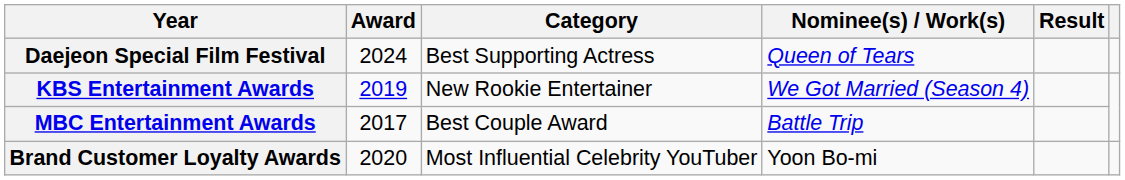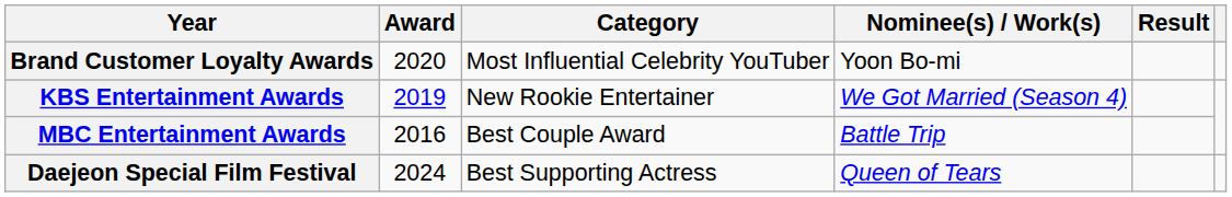 <table class="wikitable plainrowheaders sortable">
 <tr>
 <th scope="col">Year</th>
 <th>Award</th>
 <th scope="col">Category</th>
 <th>Nominee(s) / Work(s)</th>
 <th scope="col">Result</th>
 <th></th>
 </tr>
 <tr>
-<th scope="row">Daejeon Special Film Festival</th>
-<td style="text-align:center">2024</td>
-<td>Best Supporting Actress</td>
-<td><em><a href='#'>Queen of Tears</a></em></td>
+<th scope="row">Brand Customer Loyalty Awards</th>
+<td style="text-align:center">2020</td>
+<td>Most Influential Celebrity YouTuber</td>
+<td>Yoon Bo-mi</td>
 <td></td>
 <td style="text-align:center"></td>
 </tr>
 <tr>
 <th scope="row"><a href='#'>KBS Entertainment Awards</a></th>
 <td style="text-align:center"><a href='#'>2019</a></td>
 <td>New Rookie Entertainer</td>
 <td><em><a href='#'>We Got Married (Season 4)</a></em> </td>
 <td></td>
 <td rowspan="2" style="text-align:center"></td>
 </tr>
 <tr>
 <th scope="row"><a href='#'>MBC Entertainment Awards</a></th>
-<td style="text-align:center">2017</td>
+<td style="text-align:center">2016</td>
 <td>Best Couple Award</td>
 <td><em><a href='#'>Battle Trip</a></em></td>
 <td></td>
 </tr>
 <tr>
-<th scope="row">Brand Customer Loyalty Awards</th>
-<td style="text-align:center">2020</td>
-<td>Most Influential Celebrity YouTuber</td>
-<td>Yoon Bo-mi</td>
+<th scope="row">Daejeon Special Film Festival</th>
+<td style="text-align:center">2024</td>
+<td>Best Supporting Actress</td>
+<td><em><a href='#'>Queen of Tears</a></em></td>
 <td></td>
 <td style="text-align:center"></td>
 </tr>
 </table>
